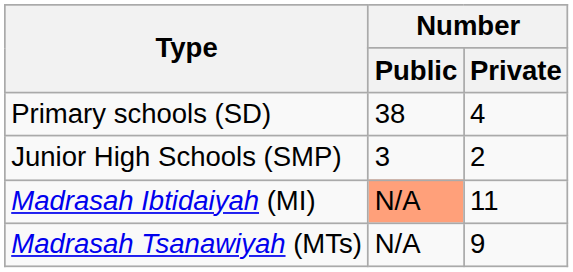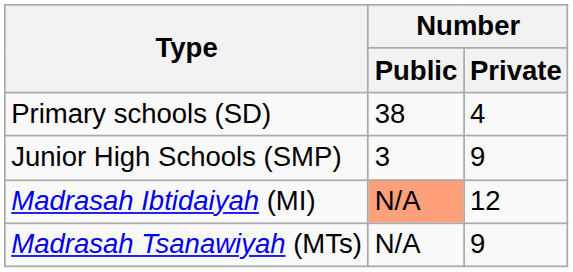 <table class="wikitable">
 <tr>
 <th rowspan="2">Type</th>
 <th colspan="2">Number</th>
 </tr>
 <tr>
 <th>Public</th>
 <th>Private</th>
 </tr>
 <tr>
 <td>Primary schools (SD)</td>
 <td>38</td>
 <td>4</td>
 </tr>
 <tr>
 <td>Junior High Schools (SMP)</td>
 <td>3</td>
-<td>2</td>
+<td>9</td>
 </tr>
 <tr>
 <td><em><a href='#'>Madrasah Ibtidaiyah</a></em> (MI)</td>
 <td style="background: lightsalmon;">N/A</td>
-<td>11</td>
+<td>12</td>
 </tr>
 <tr>
 <td><em><a href='#'>Madrasah Tsanawiyah</a></em> (MTs)</td>
 <td>N/A</td>
 <td>9</td>
 </tr>
 </table>
